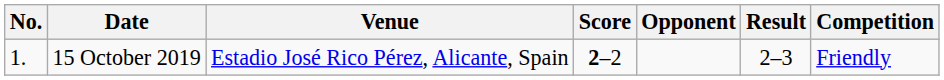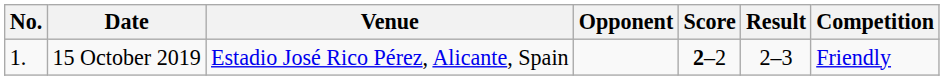 <table class="wikitable">
 <tr>
 <th>No.</th>
 <th>Date</th>
 <th>Venue</th>
+<th>Opponent</th>
 <th>Score</th>
-<th>Opponent</th>
 <th>Result</th>
 <th>Competition</th>
 </tr>
 <tr>
 <td>1.</td>
 <td>15 October 2019</td>
 <td><a href='#'>Estadio José Rico Pérez</a>, <a href='#'>Alicante</a>, Spain</td>
+<td></td>
 <td align="center"><strong>2</strong>–2</td>
-<td></td>
 <td align="center">2–3</td>
 <td><a href='#'>Friendly</a></td>
 </tr>
 </table>
